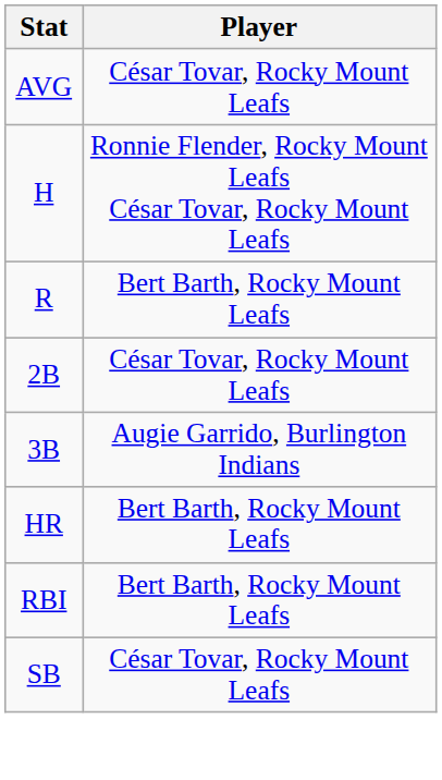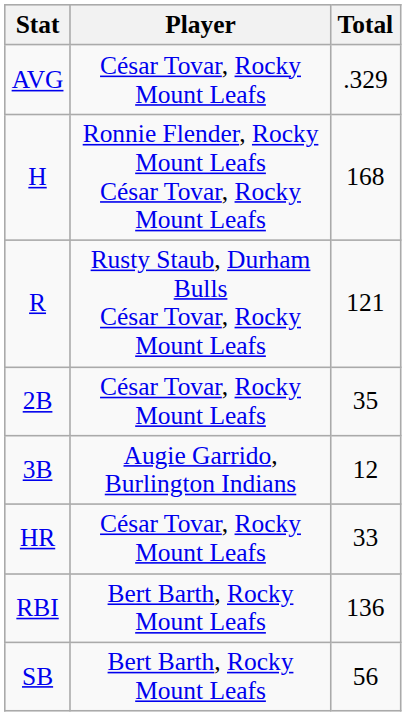 <table class="wikitable" width="40%" style="text-align:center;">
 <tr>
 <th width="5%">Stat</th>
 <th width="60%">Player</th>
+<th width="5%">Total</th>
 </tr>
 <tr>
 <td><a href='#'>AVG</a></td>
 <td><a href='#'>César Tovar</a>, <a href='#'>Rocky Mount Leafs</a></td>
+<td>.329</td>
 </tr>
 <tr>
 <td><a href='#'>H</a></td>
 <td><a href='#'>Ronnie Flender</a>, <a href='#'>Rocky Mount Leafs</a> <br> <a href='#'>César Tovar</a>, <a href='#'>Rocky Mount Leafs</a></td>
+<td>168</td>
 </tr>
 <tr>
 <td><a href='#'>R</a></td>
-<td><a href='#'>Bert Barth</a>, <a href='#'>Rocky Mount Leafs</a></td>
+<td><a href='#'>Rusty Staub</a>, <a href='#'>Durham Bulls</a> <br> <a href='#'>César Tovar</a>, <a href='#'>Rocky Mount Leafs</a></td>
+<td>121</td>
 </tr>
 <tr>
 <td><a href='#'>2B</a></td>
 <td><a href='#'>César Tovar</a>, <a href='#'>Rocky Mount Leafs</a></td>
+<td>35</td>
 </tr>
 <tr>
 <td><a href='#'>3B</a></td>
 <td><a href='#'>Augie Garrido</a>, <a href='#'>Burlington Indians</a></td>
+<td>12</td>
 </tr>
 <tr>
 <td><a href='#'>HR</a></td>
-<td><a href='#'>Bert Barth</a>, <a href='#'>Rocky Mount Leafs</a></td>
+<td><a href='#'>César Tovar</a>, <a href='#'>Rocky Mount Leafs</a></td>
+<td>33</td>
 </tr>
 <tr>
 <td><a href='#'>RBI</a></td>
 <td><a href='#'>Bert Barth</a>, <a href='#'>Rocky Mount Leafs</a></td>
+<td>136</td>
 </tr>
 <tr>
 <td><a href='#'>SB</a></td>
-<td><a href='#'>César Tovar</a>, <a href='#'>Rocky Mount Leafs</a></td>
+<td><a href='#'>Bert Barth</a>, <a href='#'>Rocky Mount Leafs</a></td>
+<td>56</td>
 </tr>
 </table>
